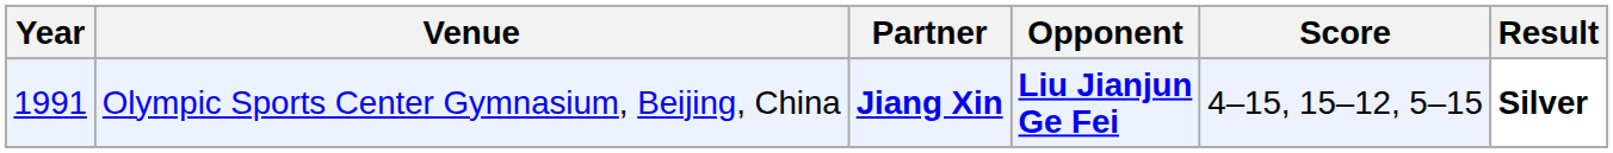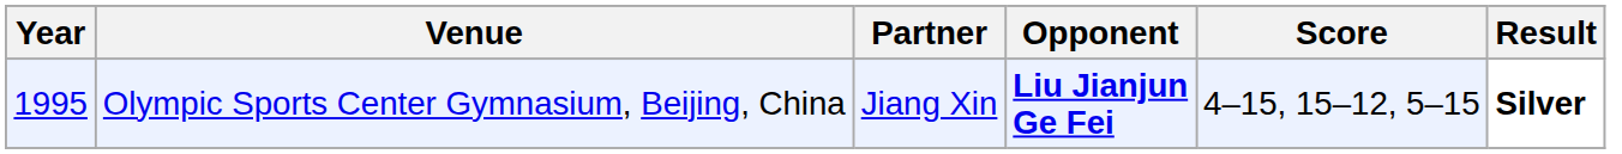 <table class="sortable wikitable" style="font-size: 90%;">
 <tr>
 <th>Year</th>
 <th>Venue</th>
 <th>Partner</th>
 <th>Opponent</th>
 <th>Score</th>
 <th>Result</th>
 </tr>
 <tr style="background:#ECF2FF">
-<td align="center"><a href='#'>1991</a></td>
+<td align="center"><a href='#'>1995</a></td>
 <td align="left"><a href='#'>Olympic Sports Center Gymnasium</a>, <a href='#'>Beijing</a>, China</td>
-<td align="left"><strong> <a href='#'>Jiang Xin</a></strong></td>
+<td align="left"> <a href='#'>Jiang Xin</a></td>
 <td align="left"><strong> <a href='#'>Liu Jianjun</a><br> <a href='#'>Ge Fei</a></strong></td>
 <td align="left">4–15, 15–12, 5–15</td>
 <td style="text-align:left; background:white"> <strong>Silver</strong></td>
 </tr>
 </table>
